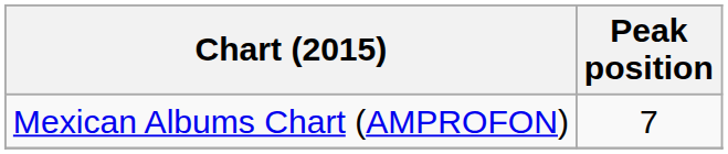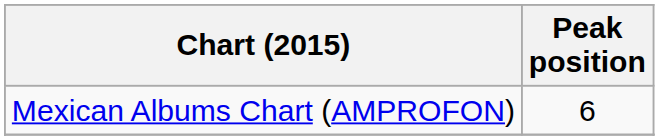 <table class="wikitable sortable">
 <tr>
 <th align="left">Chart (2015)</th>
 <th style="text-align:center;">Peak<br>position</th>
 </tr>
 <tr>
 <td><a href='#'>Mexican Albums Chart</a> (<a href='#'>AMPROFON</a>)</td>
-<td align="center">7</td>
+<td align="center">6</td>
 </tr>
 <tr>
 </tr>
 <tr>
 </tr>
 </table>
